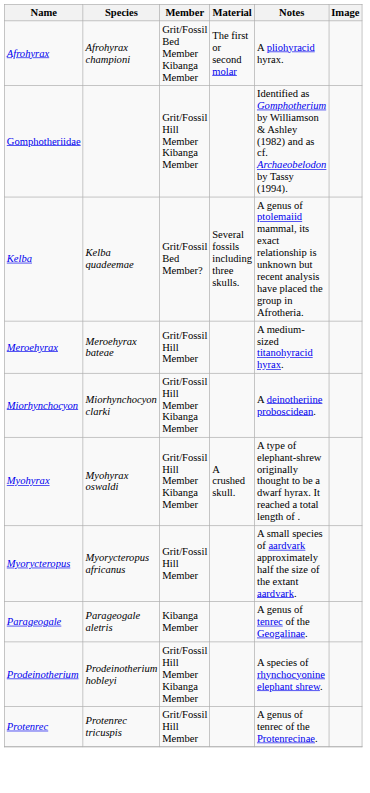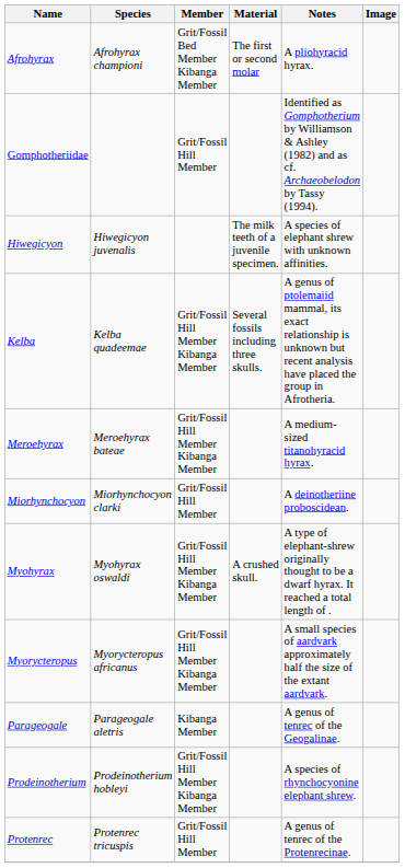 <table class="wikitable" align="center" width="75%">
 <tr>
 <th>Name</th>
 <th>Species</th>
 <th>Member</th>
 <th>Material</th>
 <th>Notes</th>
 <th>Image</th>
 </tr>
 <tr>
 <td><em><a href='#'>Afrohyrax</a></em></td>
 <td><em>Afrohyrax championi</em></td>
 <td>Grit/Fossil Bed Member<br>Kibanga Member</td>
 <td>The first or second <a href='#'>molar</a></td>
 <td>A <a href='#'>pliohyracid</a> hyrax.</td>
 <td></td>
 </tr>
 <tr>
 <td><a href='#'>Gomphotheriidae</a></td>
 <td></td>
-<td>Grit/Fossil Hill Member<br>Kibanga Member</td>
+<td>Grit/Fossil Hill Member</td>
 <td></td>
 <td>Identified as <em><a href='#'>Gomphotherium</a></em> by Williamson & Ashley (1982) and as cf. <em><a href='#'>Archaeobelodon</a></em> by Tassy (1994).</td>
 <td></td>
 </tr>
 <tr>
+<td><em><a href='#'>Hiwegicyon</a></em></td>
+<td><em>Hiwegicyon juvenalis</em></td>
+<td></td>
+<td>The milk teeth of a juvenile specimen.</td>
+<td>A species of elephant shrew with unknown affinities.</td>
+<td></td>
+</tr>
+<tr>
 <td><em><a href='#'>Kelba</a></em></td>
 <td><em>Kelba quadeemae</em></td>
-<td>Grit/Fossil Bed Member?</td>
+<td>Grit/Fossil Hill Member<br>Kibanga Member</td>
 <td>Several fossils including three skulls.</td>
 <td>A genus of <a href='#'>ptolemaiid</a> mammal, its exact relationship is unknown but recent analysis have placed the group in Afrotheria.</td>
 <td></td>
 </tr>
 <tr>
 <td><em><a href='#'>Meroehyrax</a></em></td>
 <td><em>Meroehyrax bateae</em></td>
-<td>Grit/Fossil Hill Member</td>
+<td>Grit/Fossil Hill Member<br>Kibanga Member</td>
 <td></td>
 <td>A medium-sized <a href='#'>titanohyracid</a> <a href='#'>hyrax</a>.</td>
 <td></td>
 </tr>
 <tr>
 <td><em><a href='#'>Miorhynchocyon</a></em></td>
 <td><em>Miorhynchocyon clarki</em></td>
-<td>Grit/Fossil Hill Member<br>Kibanga Member</td>
+<td>Grit/Fossil Hill Member </td>
 <td></td>
 <td>A <a href='#'>deinotheriine</a> <a href='#'>proboscidean</a>.</td>
 <td></td>
 </tr>
 <tr>
 <td><em><a href='#'>Myohyrax</a></em></td>
 <td><em>Myohyrax oswaldi</em></td>
 <td>Grit/Fossil Hill Member<br>Kibanga Member</td>
 <td>A crushed skull.</td>
 <td>A type of elephant-shrew originally thought to be a dwarf hyrax. It reached a total length of .</td>
 <td></td>
 </tr>
 <tr>
 <td><em><a href='#'>Myorycteropus</a></em></td>
 <td><em>Myorycteropus africanus</em></td>
-<td>Grit/Fossil Hill Member </td>
+<td>Grit/Fossil Hill Member<br>Kibanga Member</td>
 <td></td>
 <td>A small species of <a href='#'>aardvark</a> approximately half the size of the extant <a href='#'>aardvark</a>.</td>
 <td></td>
 </tr>
 <tr>
 <td><em><a href='#'>Parageogale</a></em></td>
 <td><em>Parageogale aletris</em></td>
 <td>Kibanga Member</td>
 <td></td>
 <td>A genus of <a href='#'>tenrec</a> of the <a href='#'>Geogalinae</a>.</td>
 <td></td>
 </tr>
 <tr>
 <td><em><a href='#'>Prodeinotherium</a></em></td>
 <td><em>Prodeinotherium hobleyi</em></td>
 <td>Grit/Fossil Hill Member<br>Kibanga Member </td>
 <td></td>
 <td>A species of <a href='#'>rhynchocyonine</a> <a href='#'>elephant shrew</a>.</td>
 <td></td>
 </tr>
 <tr>
 <td><em><a href='#'>Protenrec</a></em></td>
 <td><em>Protenrec tricuspis</em></td>
 <td>Grit/Fossil Hill Member</td>
 <td></td>
 <td>A genus of tenrec of the <a href='#'>Protenrecinae</a>.</td>
 <td></td>
 </tr>
 <tr>
 </tr>
 </table>
